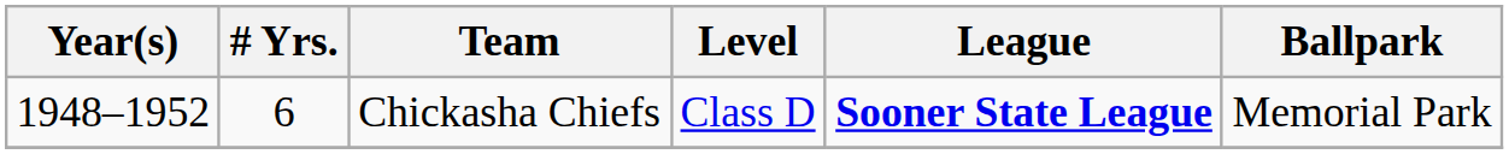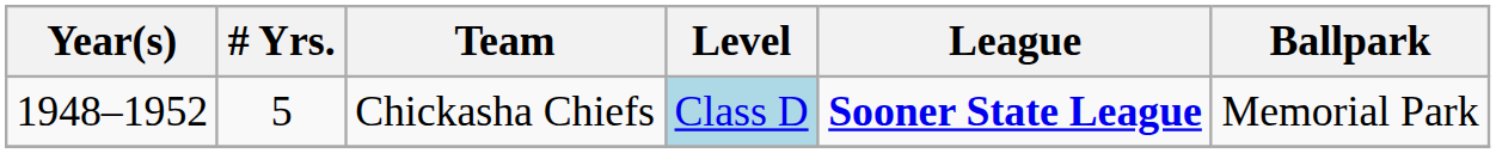 <table class="wikitable" style="text-align:center; font-size: 95%;">
 <tr>
 <th>Year(s)</th>
 <th># Yrs.</th>
 <th>Team</th>
 <th>Level</th>
 <th>League</th>
 <th>Ballpark</th>
 </tr>
 <tr>
 <td>1948–1952</td>
-<td>6</td>
+<td>5</td>
 <td>Chickasha Chiefs</td>
-<td><a href='#'>Class D</a></td>
+<td style="background: lightblue;"><a href='#'>Class D</a></td>
 <td><strong><a href='#'>Sooner State League</a></strong></td>
 <td>Memorial Park</td>
 </tr>
 <tr>
 </tr>
 </table>
